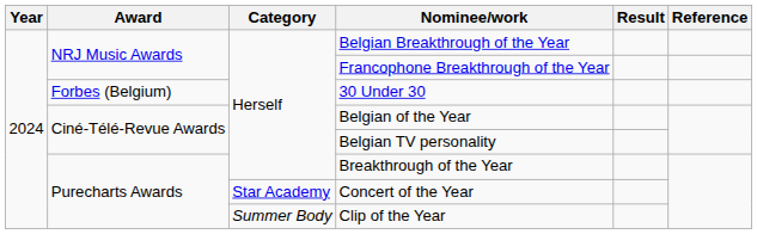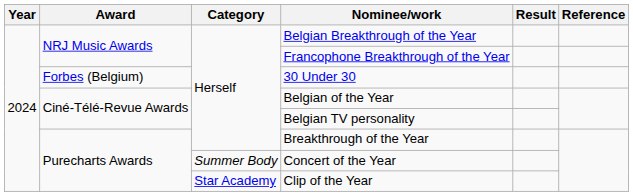 <table class="wikitable">
 <tr>
 <th>Year</th>
 <th>Award</th>
 <th>Category</th>
 <th>Nominee/work</th>
 <th>Result</th>
 <th>Reference</th>
 </tr>
 <tr>
 <td rowspan="8">2024</td>
 <td rowspan="2"><a href='#'>NRJ Music Awards</a></td>
 <td rowspan="6">Herself</td>
 <td><a href='#'>Belgian Breakthrough of the Year</a></td>
 <td></td>
 <td></td>
 </tr>
 <tr>
 <td><a href='#'>Francophone Breakthrough of the Year</a></td>
 <td></td>
 <td></td>
 </tr>
 <tr>
 <td><a href='#'>Forbes</a> (Belgium)</td>
 <td><a href='#'>30 Under 30</a></td>
 <td></td>
 <td></td>
 </tr>
 <tr>
 <td rowspan="2">Ciné-Télé-Revue Awards</td>
 <td>Belgian of the Year</td>
 <td></td>
 <td rowspan="2"></td>
 </tr>
 <tr>
 <td>Belgian TV personality</td>
 <td></td>
 </tr>
 <tr>
 <td rowspan="3">Purecharts Awards</td>
 <td>Breakthrough of the Year</td>
 <td></td>
 <td rowspan="3"></td>
 </tr>
 <tr>
-<td><a href='#'>Star Academy</a></td>
+<td><em>Summer Body</em></td>
 <td>Concert of the Year</td>
 <td></td>
 </tr>
 <tr>
-<td><em>Summer Body</em></td>
+<td><a href='#'>Star Academy</a></td>
 <td>Clip of the Year</td>
 <td></td>
 </tr>
 </table>
